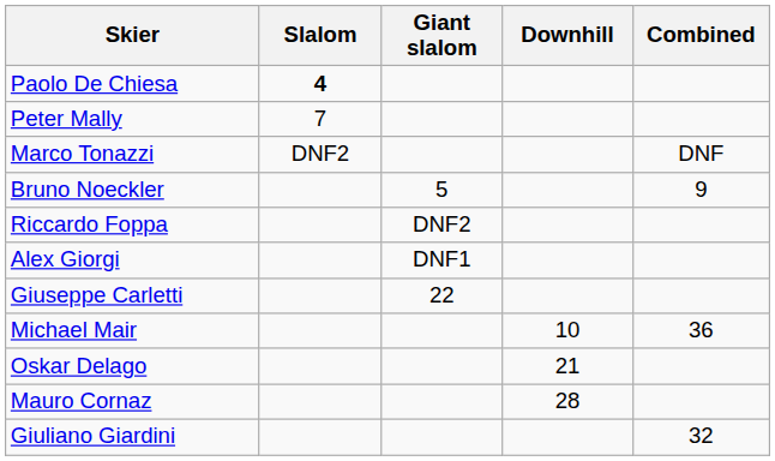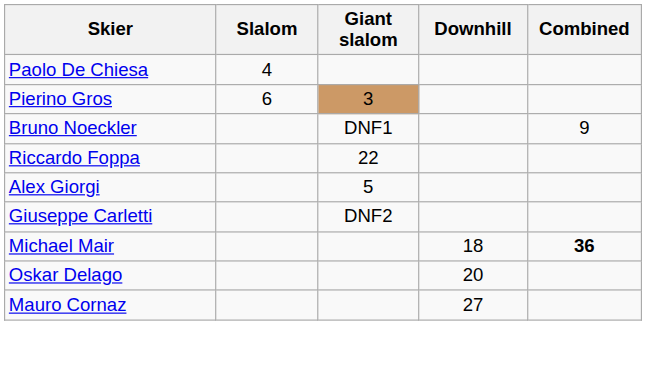 <table class="wikitable" width=550px style="font-size:100%; text-align:center;">
 <tr>
 <th width=250px>Skier</th>
 <th width=100px>Slalom</th>
 <th width=100px>Giant slalom</th>
 <th width=100px>Downhill</th>
 <th width=100px>Combined</th>
 </tr>
 <tr>
 <td align=left><a href='#'>Paolo De Chiesa</a></td>
-<td><strong>4</strong></td>
+<td>4</td>
 <td></td>
 <td></td>
 <td></td>
 </tr>
 <tr>
-<td align=left><a href='#'>Peter Mally</a></td>
-<td>7</td>
-<td></td>
+<td align=left><a href='#'>Pierino Gros</a></td>
+<td>6</td>
+<td bgcolor=cc9966>3</td>
 <td></td>
 <td></td>
 </tr>
 <tr>
-<td align=left><a href='#'>Marco Tonazzi</a></td>
-<td>DNF2</td>
-<td></td>
-<td></td>
-<td>DNF</td>
-</tr>
-<tr>
 <td align=left><a href='#'>Bruno Noeckler</a></td>
 <td></td>
-<td>5</td>
+<td>DNF1</td>
 <td></td>
 <td>9</td>
 </tr>
 <tr>
 <td align=left><a href='#'>Riccardo Foppa</a></td>
 <td></td>
-<td>DNF2</td>
+<td>22</td>
 <td></td>
 <td></td>
 </tr>
 <tr>
 <td align=left><a href='#'>Alex Giorgi</a></td>
 <td></td>
-<td>DNF1</td>
+<td>5</td>
 <td></td>
 <td></td>
 </tr>
 <tr>
 <td align=left><a href='#'>Giuseppe Carletti</a></td>
 <td></td>
-<td>22</td>
+<td>DNF2</td>
 <td></td>
 <td></td>
 </tr>
 <tr>
 <td align=left><a href='#'>Michael Mair</a></td>
 <td></td>
 <td></td>
-<td>10</td>
-<td>36</td>
+<td>18</td>
+<td><strong>36</strong></td>
 </tr>
 <tr>
 <td align=left><a href='#'>Oskar Delago</a></td>
 <td></td>
 <td></td>
-<td>21</td>
+<td>20</td>
 <td></td>
 </tr>
 <tr>
 <td align=left><a href='#'>Mauro Cornaz</a></td>
 <td></td>
 <td></td>
-<td>28</td>
+<td>27</td>
 <td></td>
 </tr>
-<tr>
-<td align=left><a href='#'>Giuliano Giardini</a></td>
-<td></td>
-<td></td>
-<td></td>
-<td>32</td>
-</tr>
 </table>
